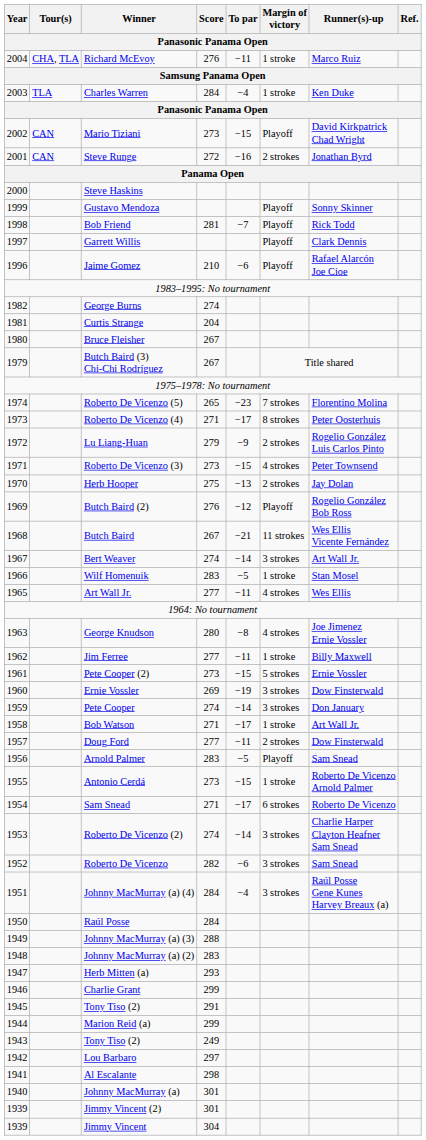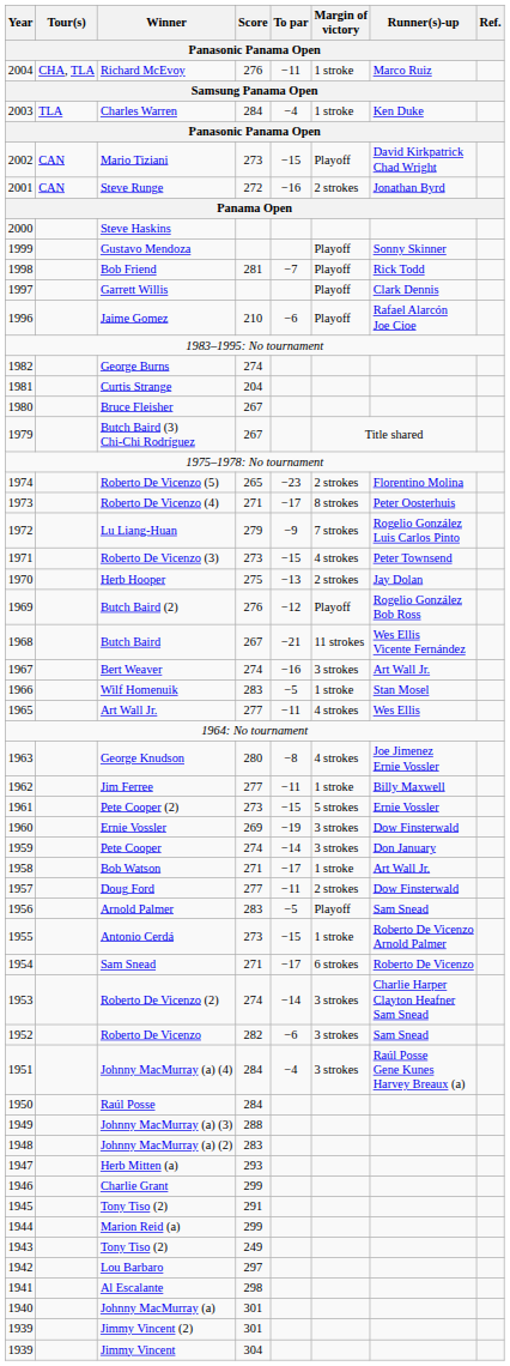 <table class="wikitable" style="font-size:95%">
 <tr>
 <th>Year</th>
 <th>Tour(s)</th>
 <th>Winner</th>
 <th>Score</th>
 <th>To par</th>
 <th>Margin of<br>victory</th>
 <th>Runner(s)-up</th>
 <th>Ref.</th>
 </tr>
 <tr>
 <th colspan=9>Panasonic Panama Open</th>
 </tr>
 <tr>
 <td>2004</td>
 <td><a href='#'>CHA</a>, <a href='#'>TLA</a></td>
 <td> <a href='#'>Richard McEvoy</a></td>
 <td align=center>276</td>
 <td align=center>−11</td>
 <td>1 stroke</td>
 <td> <a href='#'>Marco Ruiz</a></td>
 <td></td>
 </tr>
 <tr>
 <th colspan=9>Samsung Panama Open</th>
 </tr>
 <tr>
 <td>2003</td>
 <td><a href='#'>TLA</a></td>
 <td> <a href='#'>Charles Warren</a></td>
 <td align=center>284</td>
 <td align=center>−4</td>
 <td>1 stroke</td>
 <td> <a href='#'>Ken Duke</a></td>
 <td></td>
 </tr>
 <tr>
 <th colspan=9>Panasonic Panama Open</th>
 </tr>
 <tr>
 <td>2002</td>
 <td><a href='#'>CAN</a></td>
 <td> <a href='#'>Mario Tiziani</a></td>
 <td align=center>273</td>
 <td align=center>−15</td>
 <td>Playoff</td>
 <td> <a href='#'>David Kirkpatrick</a><br> <a href='#'>Chad Wright</a></td>
 <td></td>
 </tr>
 <tr>
 <td>2001</td>
 <td><a href='#'>CAN</a></td>
 <td> <a href='#'>Steve Runge</a></td>
 <td align=center>272</td>
 <td align=center>−16</td>
 <td>2 strokes</td>
 <td> <a href='#'>Jonathan Byrd</a></td>
 <td></td>
 </tr>
 <tr>
 <th colspan=9>Panama Open</th>
 </tr>
 <tr>
 <td>2000</td>
 <td></td>
 <td> <a href='#'>Steve Haskins</a></td>
 <td align=center></td>
 <td align=center></td>
 <td></td>
 <td></td>
 <td></td>
 </tr>
 <tr>
 <td>1999</td>
 <td></td>
 <td> <a href='#'>Gustavo Mendoza</a></td>
 <td align=center></td>
 <td align=center></td>
 <td>Playoff</td>
 <td> <a href='#'>Sonny Skinner</a></td>
 <td></td>
 </tr>
 <tr>
 <td>1998</td>
 <td></td>
 <td> <a href='#'>Bob Friend</a></td>
 <td align=center>281</td>
 <td align=center>−7</td>
 <td>Playoff</td>
 <td> <a href='#'>Rick Todd</a></td>
 <td></td>
 </tr>
 <tr>
 <td>1997</td>
 <td></td>
 <td> <a href='#'>Garrett Willis</a></td>
 <td align=center></td>
 <td align=center></td>
 <td>Playoff</td>
 <td> <a href='#'>Clark Dennis</a></td>
 <td></td>
 </tr>
 <tr>
 <td>1996</td>
 <td></td>
 <td> <a href='#'>Jaime Gomez</a></td>
 <td align=center>210</td>
 <td align=center>−6</td>
 <td>Playoff</td>
 <td> <a href='#'>Rafael Alarcón</a><br> <a href='#'>Joe Cioe</a></td>
 <td></td>
 </tr>
 <tr>
 <td colspan=8 align=center><em>1983–1995: No tournament</em></td>
 </tr>
 <tr>
 <td>1982</td>
 <td></td>
 <td> <a href='#'>George Burns</a></td>
 <td align=center>274</td>
 <td align=center></td>
 <td></td>
 <td></td>
 <td></td>
 </tr>
 <tr>
 <td>1981</td>
 <td></td>
 <td> <a href='#'>Curtis Strange</a></td>
 <td align=center>204</td>
 <td align=center></td>
 <td></td>
 <td></td>
 <td></td>
 </tr>
 <tr>
 <td>1980</td>
 <td></td>
 <td> <a href='#'>Bruce Fleisher</a></td>
 <td align=center>267</td>
 <td align=center></td>
 <td></td>
 <td></td>
 <td></td>
 </tr>
 <tr>
 <td>1979</td>
 <td></td>
 <td> <a href='#'>Butch Baird</a> (3)<br> <a href='#'>Chi-Chi Rodríguez</a></td>
 <td align=center>267</td>
 <td align=center></td>
 <td colspan=2 align=center>Title shared</td>
 <td></td>
 </tr>
 <tr>
 <td colspan=8 align=center><em>1975–1978: No tournament</em></td>
 </tr>
 <tr>
 <td>1974</td>
 <td></td>
 <td> <a href='#'>Roberto De Vicenzo</a> (5)</td>
 <td align=center>265</td>
 <td align=center>−23</td>
-<td>7 strokes</td>
+<td>2 strokes</td>
 <td> <a href='#'>Florentino Molina</a></td>
 <td></td>
 </tr>
 <tr>
 <td>1973</td>
 <td></td>
 <td> <a href='#'>Roberto De Vicenzo</a> (4)</td>
 <td align=center>271</td>
 <td align=center>−17</td>
 <td>8 strokes</td>
 <td> <a href='#'>Peter Oosterhuis</a></td>
 <td></td>
 </tr>
 <tr>
 <td>1972</td>
 <td></td>
 <td> <a href='#'>Lu Liang-Huan</a></td>
 <td align=center>279</td>
 <td align=center>−9</td>
-<td>2 strokes</td>
+<td>7 strokes</td>
 <td> <a href='#'>Rogelio González</a><br> <a href='#'>Luis Carlos Pinto</a></td>
 <td></td>
 </tr>
 <tr>
 <td>1971</td>
 <td></td>
 <td> <a href='#'>Roberto De Vicenzo</a> (3)</td>
 <td align=center>273</td>
 <td align=center>−15</td>
 <td>4 strokes</td>
 <td> <a href='#'>Peter Townsend</a></td>
 <td></td>
 </tr>
 <tr>
 <td>1970</td>
 <td></td>
 <td> <a href='#'>Herb Hooper</a></td>
 <td align=center>275</td>
 <td align=center>−13</td>
 <td>2 strokes</td>
 <td> <a href='#'>Jay Dolan</a></td>
 <td></td>
 </tr>
 <tr>
 <td>1969</td>
 <td></td>
 <td> <a href='#'>Butch Baird</a> (2)</td>
 <td align=center>276</td>
 <td align=center>−12</td>
 <td>Playoff</td>
 <td> <a href='#'>Rogelio González</a><br> <a href='#'>Bob Ross</a></td>
 <td></td>
 </tr>
 <tr>
 <td>1968</td>
 <td></td>
 <td> <a href='#'>Butch Baird</a></td>
 <td align=center>267</td>
 <td align=center>−21</td>
 <td>11 strokes</td>
 <td> <a href='#'>Wes Ellis</a><br> <a href='#'>Vicente Fernández</a></td>
 <td></td>
 </tr>
 <tr>
 <td>1967</td>
 <td></td>
 <td> <a href='#'>Bert Weaver</a></td>
 <td align=center>274</td>
-<td align=center>−14</td>
+<td align=center>−16</td>
 <td>3 strokes</td>
 <td> <a href='#'>Art Wall Jr.</a></td>
 <td></td>
 </tr>
 <tr>
 <td>1966</td>
 <td></td>
 <td> <a href='#'>Wilf Homenuik</a></td>
 <td align=center>283</td>
 <td align=center>−5</td>
 <td>1 stroke</td>
 <td> <a href='#'>Stan Mosel</a></td>
 <td></td>
 </tr>
 <tr>
 <td>1965</td>
 <td></td>
 <td> <a href='#'>Art Wall Jr.</a></td>
 <td align=center>277</td>
 <td align=center>−11</td>
 <td>4 strokes</td>
 <td> <a href='#'>Wes Ellis</a></td>
 <td></td>
 </tr>
 <tr>
 <td colspan=8 align=center><em>1964: No tournament</em></td>
 </tr>
 <tr>
 <td>1963</td>
 <td></td>
 <td> <a href='#'>George Knudson</a></td>
 <td align=center>280</td>
 <td align=center>−8</td>
 <td>4 strokes</td>
 <td> <a href='#'>Joe Jimenez</a><br> <a href='#'>Ernie Vossler</a></td>
 <td></td>
 </tr>
 <tr>
 <td>1962</td>
 <td></td>
 <td> <a href='#'>Jim Ferree</a></td>
 <td align=center>277</td>
 <td align=center>−11</td>
 <td>1 stroke</td>
 <td> <a href='#'>Billy Maxwell</a></td>
 <td></td>
 </tr>
 <tr>
 <td>1961</td>
 <td></td>
 <td> <a href='#'>Pete Cooper</a> (2)</td>
 <td align=center>273</td>
 <td align=center>−15</td>
 <td>5 strokes</td>
 <td> <a href='#'>Ernie Vossler</a></td>
 <td></td>
 </tr>
 <tr>
 <td>1960</td>
 <td></td>
 <td> <a href='#'>Ernie Vossler</a></td>
 <td align=center>269</td>
 <td align=center>−19</td>
 <td>3 strokes</td>
 <td> <a href='#'>Dow Finsterwald</a></td>
 <td></td>
 </tr>
 <tr>
 <td>1959</td>
 <td></td>
 <td> <a href='#'>Pete Cooper</a></td>
 <td align=center>274</td>
 <td align=center>−14</td>
 <td>3 strokes</td>
 <td> <a href='#'>Don January</a></td>
 <td></td>
 </tr>
 <tr>
 <td>1958</td>
 <td></td>
 <td> <a href='#'>Bob Watson</a></td>
 <td align=center>271</td>
 <td align=center>−17</td>
 <td>1 stroke</td>
 <td> <a href='#'>Art Wall Jr.</a></td>
 <td></td>
 </tr>
 <tr>
 <td>1957</td>
 <td></td>
 <td> <a href='#'>Doug Ford</a></td>
 <td align=center>277</td>
 <td align=center>−11</td>
 <td>2 strokes</td>
 <td> <a href='#'>Dow Finsterwald</a></td>
 <td></td>
 </tr>
 <tr>
 <td>1956</td>
 <td></td>
 <td> <a href='#'>Arnold Palmer</a></td>
 <td align=center>283</td>
 <td align=center>−5</td>
 <td>Playoff</td>
 <td> <a href='#'>Sam Snead</a></td>
 <td></td>
 </tr>
 <tr>
 <td>1955</td>
 <td></td>
 <td> <a href='#'>Antonio Cerdá</a></td>
 <td align=center>273</td>
 <td align=center>−15</td>
 <td>1 stroke</td>
 <td> <a href='#'>Roberto De Vicenzo</a><br> <a href='#'>Arnold Palmer</a></td>
 <td></td>
 </tr>
 <tr>
 <td>1954</td>
 <td></td>
 <td> <a href='#'>Sam Snead</a></td>
 <td align=center>271</td>
 <td align=center>−17</td>
 <td>6 strokes</td>
 <td> <a href='#'>Roberto De Vicenzo</a></td>
 <td></td>
 </tr>
 <tr>
 <td>1953</td>
 <td></td>
 <td> <a href='#'>Roberto De Vicenzo</a> (2)</td>
 <td align=center>274</td>
 <td align=center>−14</td>
 <td>3 strokes</td>
 <td> <a href='#'>Charlie Harper</a><br> <a href='#'>Clayton Heafner</a><br> <a href='#'>Sam Snead</a></td>
 <td></td>
 </tr>
 <tr>
 <td>1952</td>
 <td></td>
 <td> <a href='#'>Roberto De Vicenzo</a></td>
 <td align=center>282</td>
 <td align=center>−6</td>
 <td>3 strokes</td>
 <td> <a href='#'>Sam Snead</a></td>
 <td></td>
 </tr>
 <tr>
 <td>1951</td>
 <td></td>
 <td> <a href='#'>Johnny MacMurray</a> (a) (4)</td>
 <td align=center>284</td>
 <td align=center>−4</td>
 <td>3 strokes</td>
 <td> <a href='#'>Raúl Posse</a><br> <a href='#'>Gene Kunes</a><br> <a href='#'>Harvey Breaux</a> (a)</td>
 <td></td>
 </tr>
 <tr>
 <td>1950</td>
 <td></td>
 <td> <a href='#'>Raúl Posse</a></td>
 <td align=center>284</td>
 <td align=center></td>
 <td></td>
 <td></td>
 <td></td>
 </tr>
 <tr>
 <td>1949</td>
 <td></td>
 <td> <a href='#'>Johnny MacMurray</a> (a) (3)</td>
 <td align=center>288</td>
 <td align=center></td>
 <td></td>
 <td></td>
 <td></td>
 </tr>
 <tr>
 <td>1948</td>
 <td></td>
 <td> <a href='#'>Johnny MacMurray</a> (a) (2)</td>
 <td align=center>283</td>
 <td align=center></td>
 <td></td>
 <td></td>
 <td></td>
 </tr>
 <tr>
 <td>1947</td>
 <td></td>
 <td> <a href='#'>Herb Mitten</a> (a)</td>
 <td align=center>293</td>
 <td align=center></td>
 <td></td>
 <td></td>
 <td></td>
 </tr>
 <tr>
 <td>1946</td>
 <td></td>
 <td> <a href='#'>Charlie Grant</a></td>
 <td align=center>299</td>
 <td align=center></td>
 <td></td>
 <td></td>
 <td></td>
 </tr>
 <tr>
 <td>1945</td>
 <td></td>
 <td> <a href='#'>Tony Tiso</a> (2)</td>
 <td align=center>291</td>
 <td align=center></td>
 <td></td>
 <td></td>
 <td></td>
 </tr>
 <tr>
 <td>1944</td>
 <td></td>
 <td> <a href='#'>Marion Reid</a> (a)</td>
 <td align=center>299</td>
 <td align=center></td>
 <td></td>
 <td></td>
 <td></td>
 </tr>
 <tr>
 <td>1943</td>
 <td></td>
 <td> <a href='#'>Tony Tiso</a> (2)</td>
 <td align=center>249</td>
 <td align=center></td>
 <td></td>
 <td></td>
 <td></td>
 </tr>
 <tr>
 <td>1942</td>
 <td></td>
 <td> <a href='#'>Lou Barbaro</a></td>
 <td align=center>297</td>
 <td align=center></td>
 <td></td>
 <td></td>
 <td></td>
 </tr>
 <tr>
 <td>1941</td>
 <td></td>
 <td> <a href='#'>Al Escalante</a></td>
 <td align=center>298</td>
 <td align=center></td>
 <td></td>
 <td></td>
 <td></td>
 </tr>
 <tr>
 <td>1940</td>
 <td></td>
 <td> <a href='#'>Johnny MacMurray</a> (a)</td>
 <td align=center>301</td>
 <td align=center></td>
 <td></td>
 <td></td>
 <td></td>
 </tr>
 <tr>
 <td>1939</td>
 <td></td>
 <td> <a href='#'>Jimmy Vincent</a> (2)</td>
 <td align=center>301</td>
 <td align=center></td>
 <td></td>
 <td></td>
 <td></td>
 </tr>
 <tr>
 <td>1939</td>
 <td></td>
 <td> <a href='#'>Jimmy Vincent</a></td>
 <td align=center>304</td>
 <td align=center></td>
 <td></td>
 <td></td>
 <td></td>
 </tr>
 </table>
